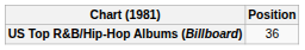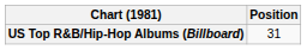 <table class="wikitable plainrowheaders">
 <tr>
 <th>Chart (1981)</th>
 <th>Position</th>
 </tr>
 <tr>
 <th scope="row">US Top R&B/Hip-Hop Albums (<em>Billboard</em>)</th>
-<td align="center">36</td>
+<td align="center">31</td>
 </tr>
 </table>
